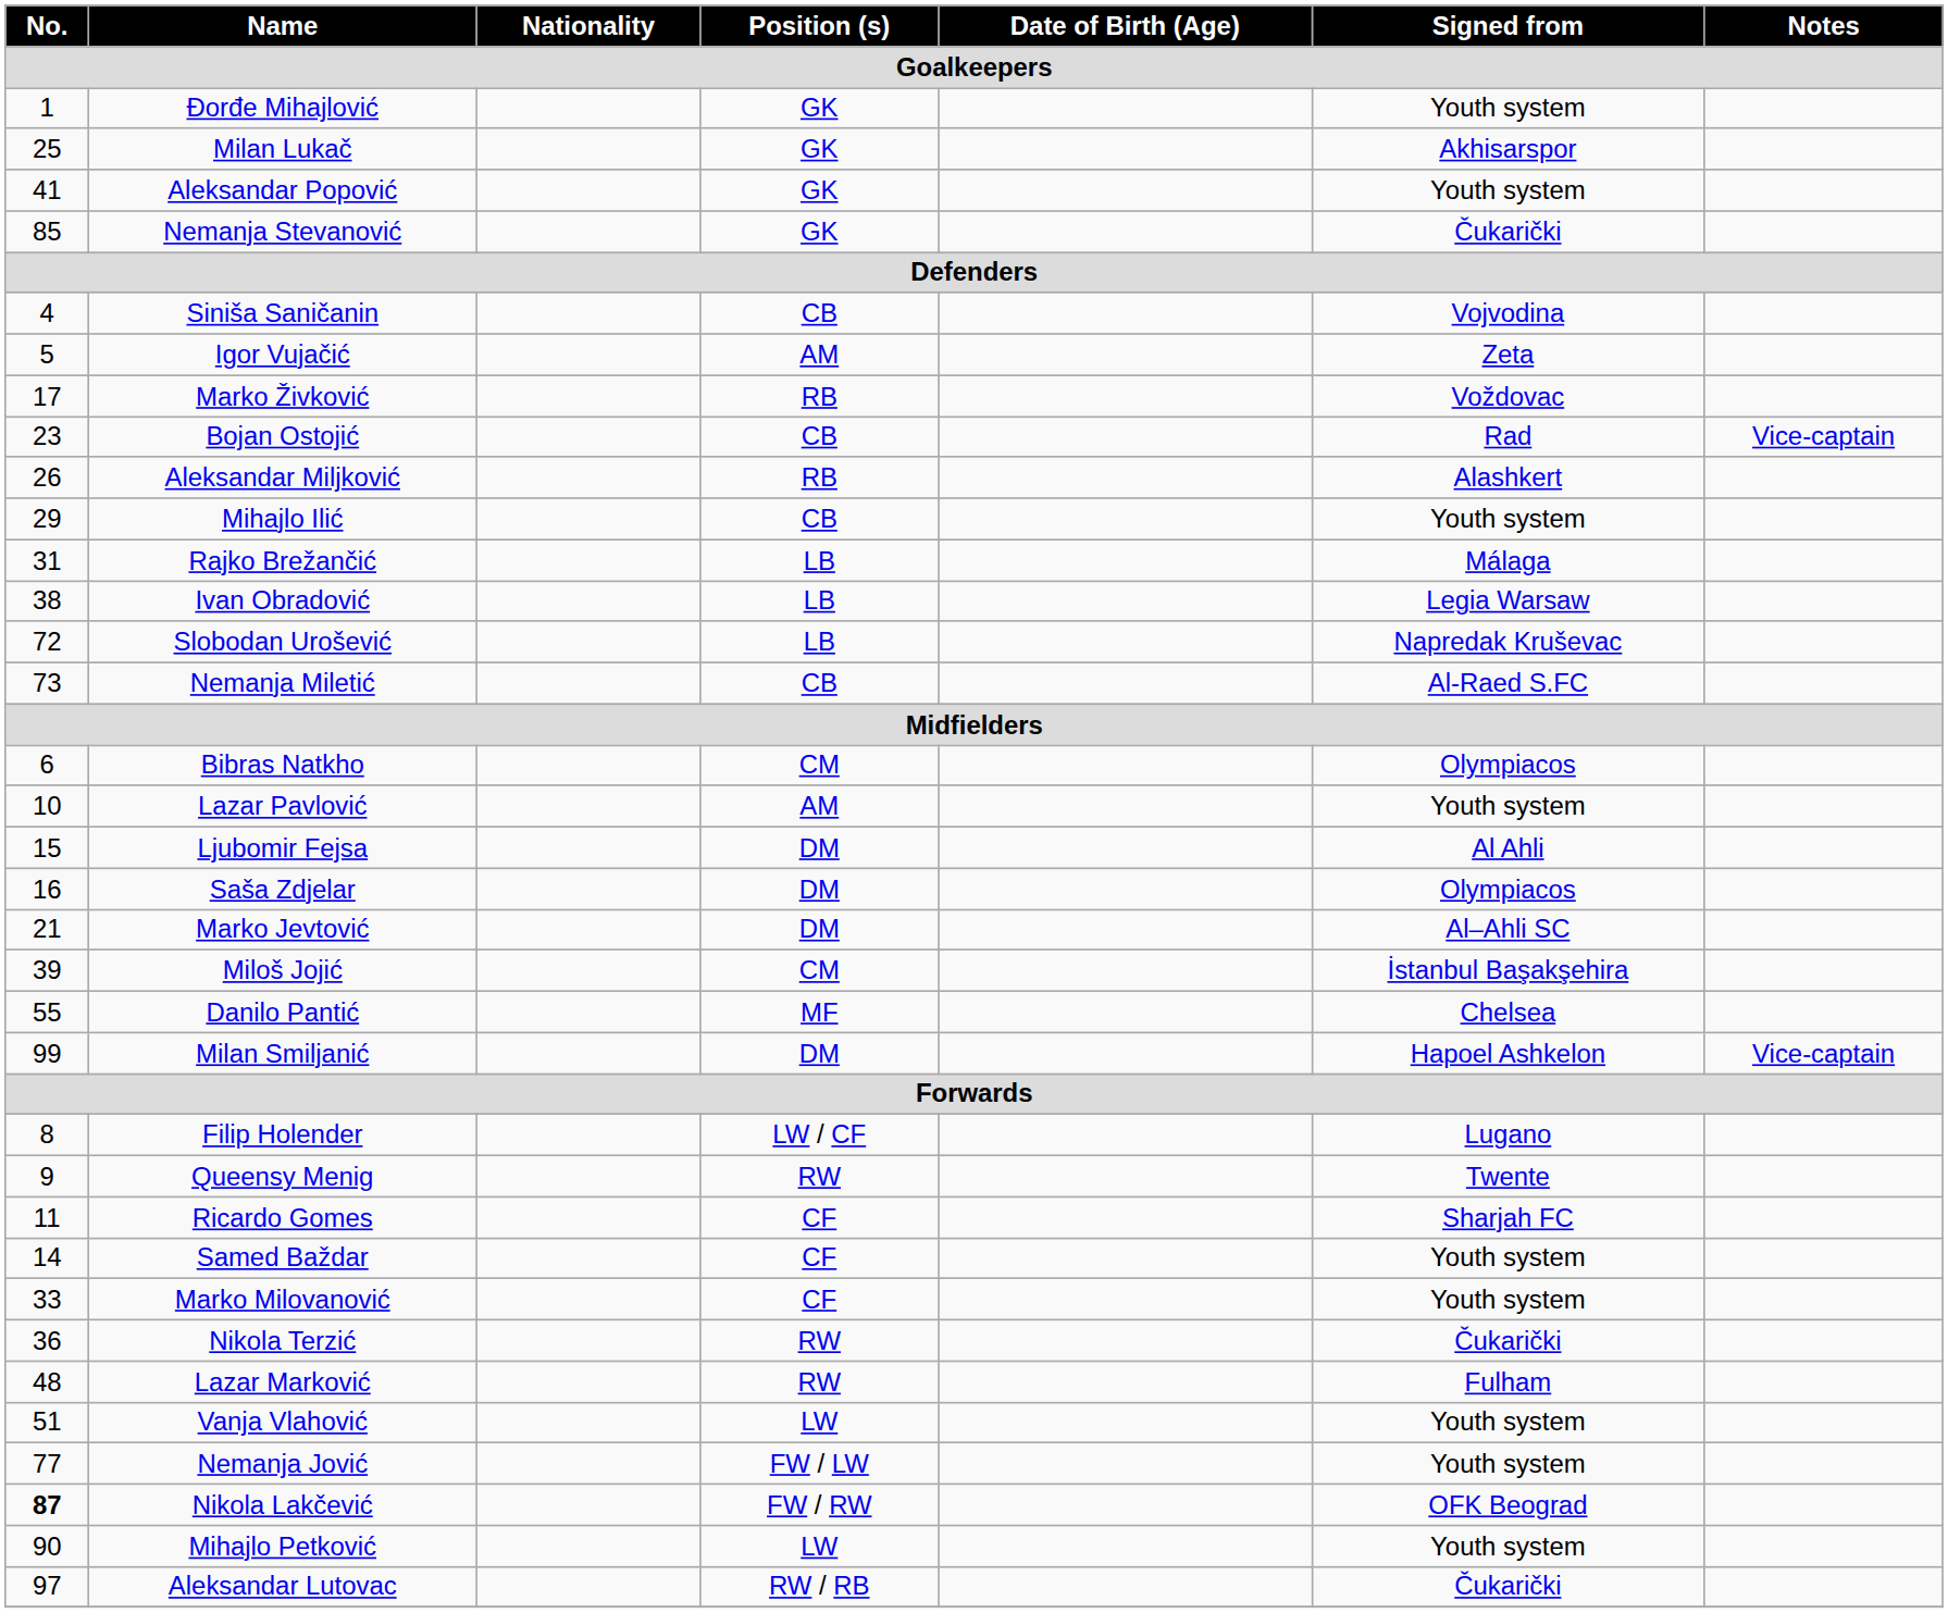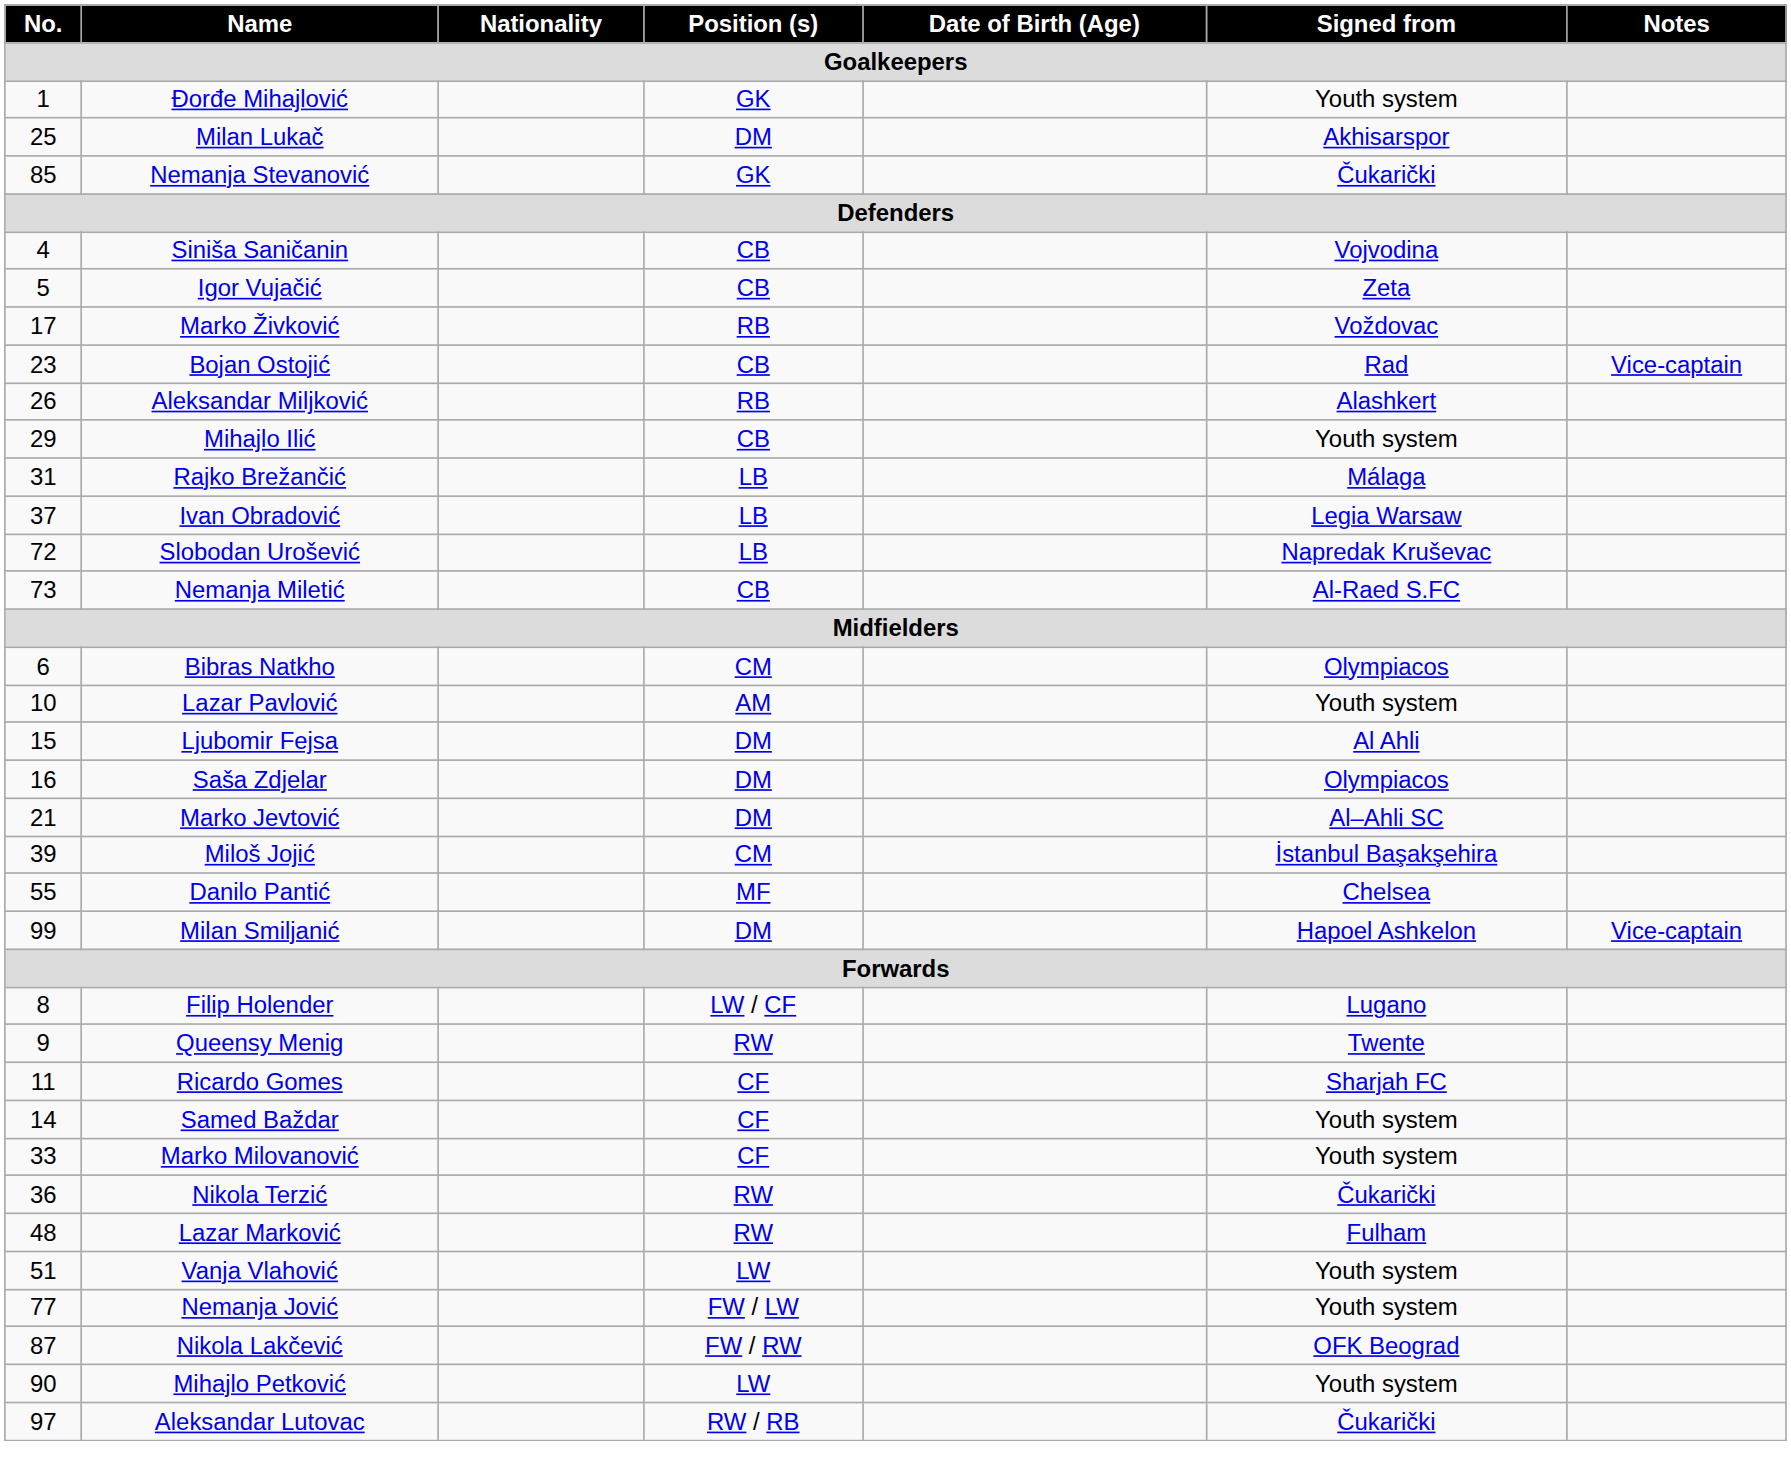 <table class="wikitable" style="text-align:center; font-size:90%; width:85%;">
 <tr>
 <th style="background:#000000; color:white; text-align:center;">No.</th>
 <th style="background:#000000; color:white; text-align:center;">Name</th>
 <th style="background:#000000; color:white; text-align:center;">Nationality</th>
 <th style="background:#000000; color:white; text-align:center;">Position (s)</th>
 <th style="background:#000000; color:white; text-align:center;">Date of Birth (Age)</th>
 <th style="background:#000000; color:white; text-align:center;">Signed from</th>
 <th style="background:#000000; color:white; text-align:center;">Notes</th>
 </tr>
 <tr>
 <th colspan="7" style="background:#dcdcdc; text-align:center;">Goalkeepers</th>
 </tr>
 <tr>
 <td>1</td>
 <td><a href='#'>Đorđe Mihajlović</a></td>
 <td></td>
 <td><a href='#'>GK</a></td>
 <td></td>
 <td>Youth system</td>
 <td></td>
 </tr>
 <tr>
 <td>25</td>
 <td><a href='#'>Milan Lukač</a></td>
 <td></td>
-<td><a href='#'>GK</a></td>
+<td><a href='#'>DM</a></td>
 <td></td>
 <td> <a href='#'>Akhisarspor</a></td>
-<td></td>
-</tr>
-<tr>
-<td>41</td>
-<td><a href='#'>Aleksandar Popović</a></td>
-<td></td>
-<td><a href='#'>GK</a></td>
-<td></td>
-<td>Youth system</td>
 <td></td>
 </tr>
 <tr>
 <td>85</td>
 <td><a href='#'>Nemanja Stevanović</a></td>
 <td></td>
 <td><a href='#'>GK</a></td>
 <td></td>
 <td> <a href='#'>Čukarički</a></td>
 <td></td>
 </tr>
 <tr>
 <th colspan="7" style="background:#dcdcdc; text-align:center;">Defenders</th>
 </tr>
 <tr>
 <td>4</td>
 <td><a href='#'>Siniša Saničanin</a></td>
 <td></td>
 <td><a href='#'>CB</a></td>
 <td></td>
 <td> <a href='#'>Vojvodina</a></td>
 <td></td>
 </tr>
 <tr>
 <td>5</td>
 <td><a href='#'>Igor Vujačić</a></td>
 <td></td>
-<td><a href='#'>AM</a></td>
+<td><a href='#'>CB</a></td>
 <td></td>
 <td> <a href='#'>Zeta</a></td>
 <td></td>
 </tr>
 <tr>
 <td>17</td>
 <td><a href='#'>Marko Živković</a></td>
 <td></td>
 <td><a href='#'>RB</a></td>
 <td></td>
 <td> <a href='#'>Voždovac</a></td>
 <td></td>
 </tr>
 <tr>
 <td>23</td>
 <td><a href='#'>Bojan Ostojić</a></td>
 <td></td>
 <td><a href='#'>CB</a></td>
 <td></td>
 <td> <a href='#'>Rad</a></td>
 <td><a href='#'>Vice-captain</a></td>
 </tr>
 <tr>
 <td>26</td>
 <td><a href='#'>Aleksandar Miljković</a></td>
 <td></td>
 <td><a href='#'>RB</a></td>
 <td></td>
 <td> <a href='#'>Alashkert</a></td>
 <td></td>
 </tr>
 <tr>
 <td>29</td>
 <td><a href='#'>Mihajlo Ilić</a></td>
 <td></td>
 <td><a href='#'>CB</a></td>
 <td></td>
 <td>Youth system</td>
 <td></td>
 </tr>
 <tr>
 <td>31</td>
 <td><a href='#'>Rajko Brežančić</a></td>
 <td></td>
 <td><a href='#'>LB</a></td>
 <td></td>
 <td> <a href='#'>Málaga</a></td>
 <td></td>
 </tr>
 <tr>
-<td>38</td>
+<td>37</td>
 <td><a href='#'>Ivan Obradović</a></td>
 <td></td>
 <td><a href='#'>LB</a></td>
 <td></td>
 <td> <a href='#'>Legia Warsaw</a></td>
 <td></td>
 </tr>
 <tr>
 <td>72</td>
 <td><a href='#'>Slobodan Urošević</a></td>
 <td></td>
 <td><a href='#'>LB</a></td>
 <td></td>
 <td> <a href='#'>Napredak Kruševac</a></td>
 <td></td>
 </tr>
 <tr>
 <td>73</td>
 <td><a href='#'>Nemanja Miletić</a></td>
 <td></td>
 <td><a href='#'>CB</a></td>
 <td></td>
 <td> <a href='#'>Al-Raed S.FC</a></td>
 <td></td>
 </tr>
 <tr>
 <th colspan="7" style="background:#dcdcdc; text-align:center;">Midfielders</th>
 </tr>
 <tr>
 <td>6</td>
 <td><a href='#'>Bibras Natkho</a></td>
 <td></td>
 <td><a href='#'>CM</a></td>
 <td></td>
 <td> <a href='#'>Olympiacos</a></td>
 <td></td>
 </tr>
 <tr>
 <td>10</td>
 <td><a href='#'>Lazar Pavlović</a></td>
 <td></td>
 <td><a href='#'>AM</a></td>
 <td></td>
 <td>Youth system</td>
 <td></td>
 </tr>
 <tr>
 <td>15</td>
 <td><a href='#'>Ljubomir Fejsa</a></td>
 <td></td>
 <td><a href='#'>DM</a></td>
 <td></td>
 <td> <a href='#'>Al Ahli</a></td>
 <td></td>
 </tr>
 <tr>
 <td>16</td>
 <td><a href='#'>Saša Zdjelar</a></td>
 <td></td>
 <td><a href='#'>DM</a></td>
 <td></td>
 <td> <a href='#'>Olympiacos</a></td>
 <td></td>
 </tr>
 <tr>
 <td>21</td>
 <td><a href='#'>Marko Jevtović</a></td>
 <td></td>
 <td><a href='#'>DM</a></td>
 <td></td>
 <td> <a href='#'>Al–Ahli SC</a></td>
 <td></td>
 </tr>
 <tr>
 <td>39</td>
 <td><a href='#'>Miloš Jojić</a></td>
 <td></td>
 <td><a href='#'>CM</a></td>
 <td></td>
 <td> <a href='#'>İstanbul Başakşehira</a></td>
 <td></td>
 </tr>
 <tr>
 <td>55</td>
 <td><a href='#'>Danilo Pantić</a></td>
 <td></td>
 <td><a href='#'>MF</a></td>
 <td></td>
 <td> <a href='#'>Chelsea</a></td>
 <td></td>
 </tr>
 <tr>
 <td>99</td>
 <td><a href='#'>Milan Smiljanić</a></td>
 <td></td>
 <td><a href='#'>DM</a></td>
 <td></td>
 <td> <a href='#'>Hapoel Ashkelon</a></td>
 <td><a href='#'>Vice-captain</a></td>
 </tr>
 <tr>
 <th colspan="7" style="background:#dcdcdc; text-align:center;">Forwards</th>
 </tr>
 <tr>
 <td>8</td>
 <td><a href='#'>Filip Holender</a></td>
 <td></td>
 <td><a href='#'>LW</a> / <a href='#'>CF</a></td>
 <td></td>
 <td> <a href='#'>Lugano</a></td>
 <td></td>
 </tr>
 <tr>
 <td>9</td>
 <td><a href='#'>Queensy Menig</a></td>
 <td></td>
 <td><a href='#'>RW</a></td>
 <td></td>
 <td> <a href='#'>Twente</a></td>
 <td></td>
 </tr>
 <tr>
 <td>11</td>
 <td><a href='#'>Ricardo Gomes</a></td>
 <td></td>
 <td><a href='#'>CF</a></td>
 <td></td>
 <td> <a href='#'>Sharjah FC</a></td>
 <td></td>
 </tr>
 <tr>
 <td>14</td>
 <td><a href='#'>Samed Baždar</a></td>
 <td></td>
 <td><a href='#'>CF</a></td>
 <td></td>
 <td>Youth system</td>
 <td></td>
 </tr>
 <tr>
 <td>33</td>
 <td><a href='#'>Marko Milovanović</a></td>
 <td></td>
 <td><a href='#'>CF</a></td>
 <td></td>
 <td>Youth system</td>
 <td></td>
 </tr>
 <tr>
 <td>36</td>
 <td><a href='#'>Nikola Terzić</a></td>
 <td></td>
 <td><a href='#'>RW</a></td>
 <td></td>
 <td> <a href='#'>Čukarički</a></td>
 <td></td>
 </tr>
 <tr>
 <td>48</td>
 <td><a href='#'>Lazar Marković</a></td>
 <td></td>
 <td><a href='#'>RW</a></td>
 <td></td>
 <td> <a href='#'>Fulham</a></td>
 <td></td>
 </tr>
 <tr>
 <td>51</td>
 <td><a href='#'>Vanja Vlahović</a></td>
 <td></td>
 <td><a href='#'>LW</a></td>
 <td></td>
 <td>Youth system</td>
 </tr>
 <tr>
 <td>77</td>
 <td><a href='#'>Nemanja Jović</a></td>
 <td></td>
 <td><a href='#'>FW</a> / <a href='#'>LW</a></td>
 <td></td>
 <td>Youth system</td>
 <td></td>
 </tr>
 <tr>
-<td><strong>87</strong></td>
+<td>87</td>
 <td><a href='#'>Nikola Lakčević</a></td>
 <td></td>
 <td><a href='#'>FW</a> / <a href='#'>RW</a></td>
 <td></td>
 <td> <a href='#'>OFK Beograd</a></td>
 <td></td>
 </tr>
 <tr>
 <td>90</td>
 <td><a href='#'>Mihajlo Petković</a></td>
 <td></td>
 <td><a href='#'>LW</a></td>
 <td></td>
 <td>Youth system</td>
 </tr>
 <tr>
 <td>97</td>
 <td><a href='#'>Aleksandar Lutovac</a></td>
 <td></td>
 <td><a href='#'>RW</a> / <a href='#'>RB</a></td>
 <td></td>
 <td> <a href='#'>Čukarički</a></td>
 <td></td>
 </tr>
 <tr>
 </tr>
 </table>
